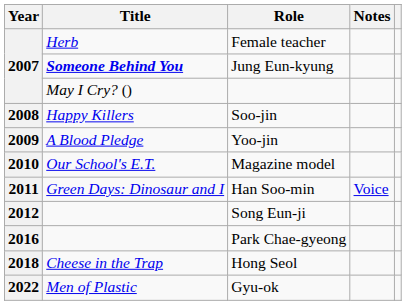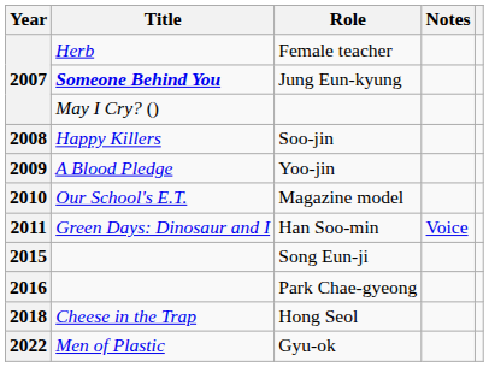 <table class="wikitable plainrowheaders sortable">
 <tr>
 <th scope="col">Year</th>
 <th scope="col">Title</th>
 <th scope="col">Role</th>
 <th scope="col">Notes</th>
 <th scope="col" class="unsortable"></th>
 </tr>
 <tr>
 <th scope="row" rowspan="3">2007</th>
 <td><em><a href='#'>Herb</a></em></td>
 <td>Female teacher</td>
 <td></td>
 <td style="text-align:center"></td>
 </tr>
 <tr>
 <td><strong><em><a href='#'>Someone Behind You</a></em></strong></td>
 <td>Jung Eun-kyung</td>
 <td></td>
 <td style="text-align:center"></td>
 </tr>
 <tr>
 <td><em>May I Cry?</em> ()</td>
 <td></td>
 <td></td>
 <td style="text-align:center"></td>
 </tr>
 <tr>
 <th scope="row">2008</th>
 <td><em><a href='#'>Happy Killers</a></em></td>
 <td>Soo-jin</td>
 <td></td>
 <td style="text-align:center"></td>
 </tr>
 <tr>
 <th scope="row">2009</th>
 <td><em><a href='#'>A Blood Pledge</a></em></td>
 <td>Yoo-jin</td>
 <td></td>
 <td style="text-align:center"></td>
 </tr>
 <tr>
 <th scope="row">2010</th>
 <td><em><a href='#'>Our School's E.T.</a></em></td>
 <td>Magazine model</td>
 <td></td>
 <td style="text-align:center"></td>
 </tr>
 <tr>
 <th scope="row">2011</th>
 <td><em><a href='#'>Green Days: Dinosaur and I</a></em></td>
 <td>Han Soo-min</td>
 <td><a href='#'>Voice</a></td>
 <td style="text-align:center"></td>
 </tr>
 <tr>
-<th scope="row">2012</th>
+<th scope="row">2015</th>
 <td><em></em></td>
 <td>Song Eun-ji</td>
 <td></td>
 <td style="text-align:center"></td>
 </tr>
 <tr>
 <th scope="row">2016</th>
 <td><em></em></td>
 <td>Park Chae-gyeong</td>
 <td></td>
 <td style="text-align:center"></td>
 </tr>
 <tr>
 <th scope="row">2018</th>
 <td><em><a href='#'>Cheese in the Trap</a></em></td>
 <td>Hong Seol</td>
 <td></td>
 <td style="text-align:center"></td>
 </tr>
 <tr>
 <th scope="row">2022</th>
 <td><em><a href='#'>Men of Plastic</a></em></td>
 <td>Gyu-ok</td>
 <td></td>
 <td style="text-align:center"></td>
 </tr>
 </table>
